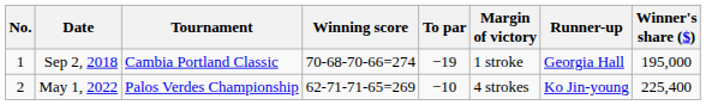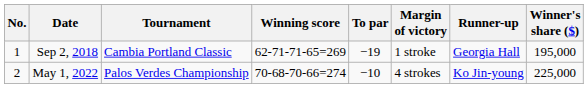 <table class="wikitable" style="font-size:95%;">
 <tr>
 <th>No.</th>
 <th>Date</th>
 <th>Tournament</th>
 <th>Winning score</th>
 <th>To par</th>
 <th>Margin<br>of victory</th>
 <th>Runner-up</th>
 <th>Winner's<br>share (<a href='#'>$</a>)</th>
 </tr>
 <tr>
 <td align=center>1</td>
 <td align=right>Sep 2, <a href='#'>2018</a></td>
 <td><a href='#'>Cambia Portland Classic</a></td>
-<td align=right>70-68-70-66=274</td>
+<td align=right>62-71-71-65=269</td>
 <td align=center>−19</td>
 <td>1 stroke</td>
 <td> <a href='#'>Georgia Hall</a></td>
 <td align=center>195,000</td>
 </tr>
 <tr>
 <td align=center>2</td>
 <td align=right>May 1, <a href='#'>2022</a></td>
 <td><a href='#'>Palos Verdes Championship</a></td>
-<td align=right>62-71-71-65=269</td>
+<td align=right>70-68-70-66=274</td>
 <td align=center>−10</td>
 <td>4 strokes</td>
 <td> <a href='#'>Ko Jin-young</a></td>
-<td align=center>225,400</td>
+<td align=center>225,000</td>
 </tr>
 </table>
